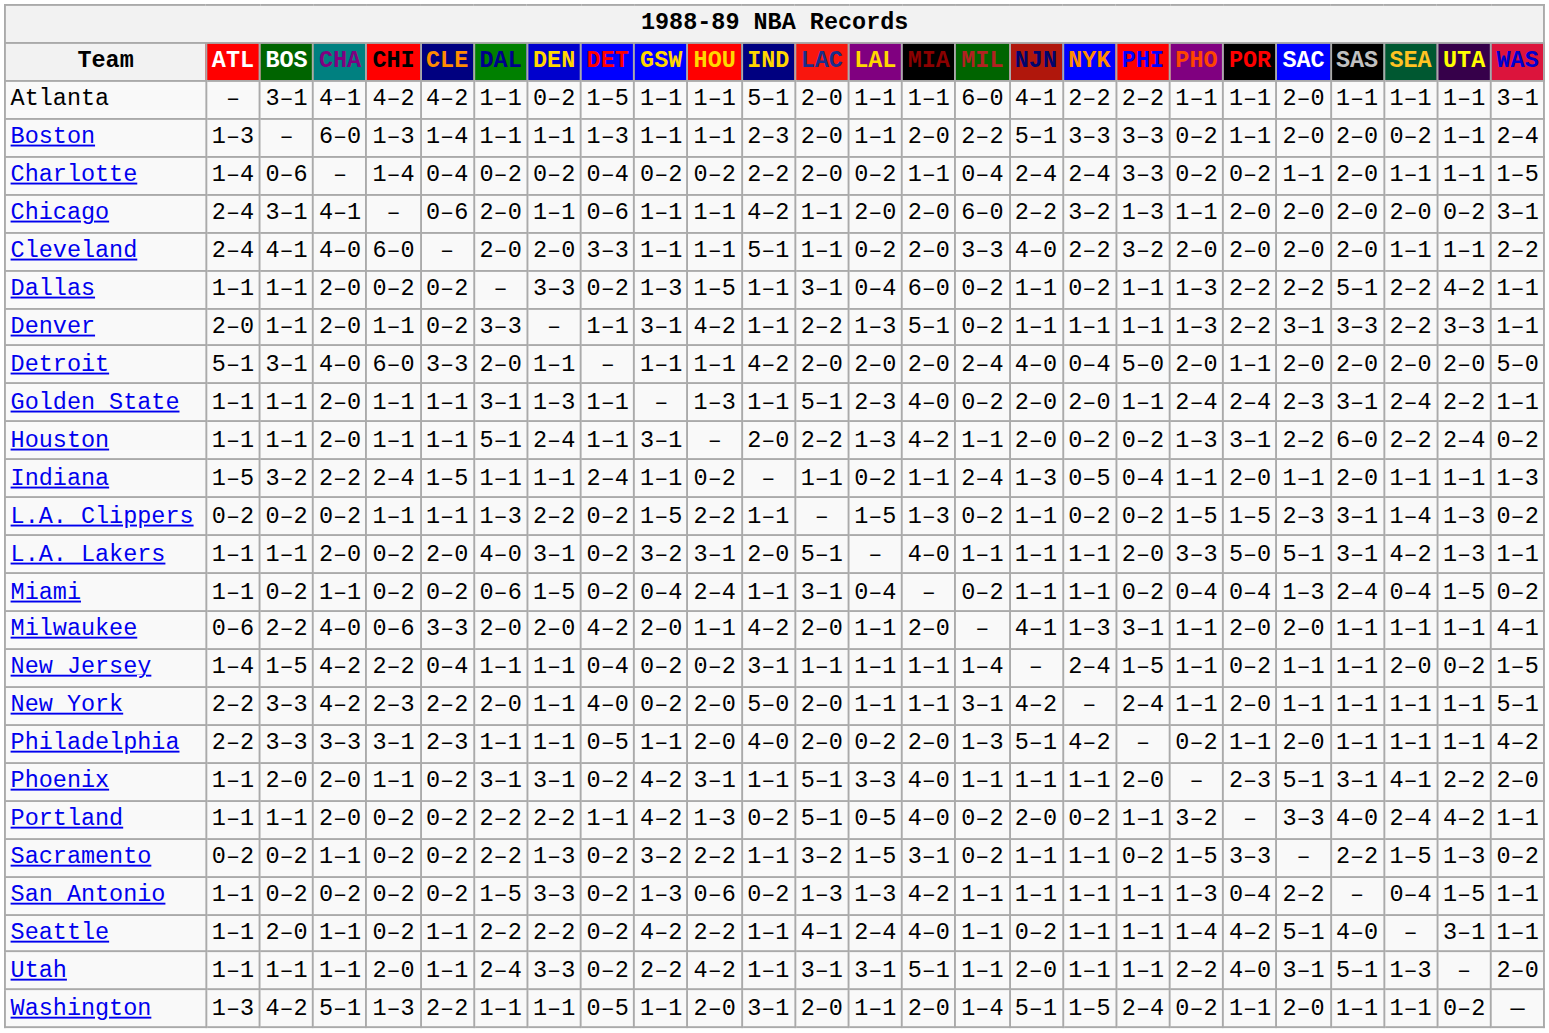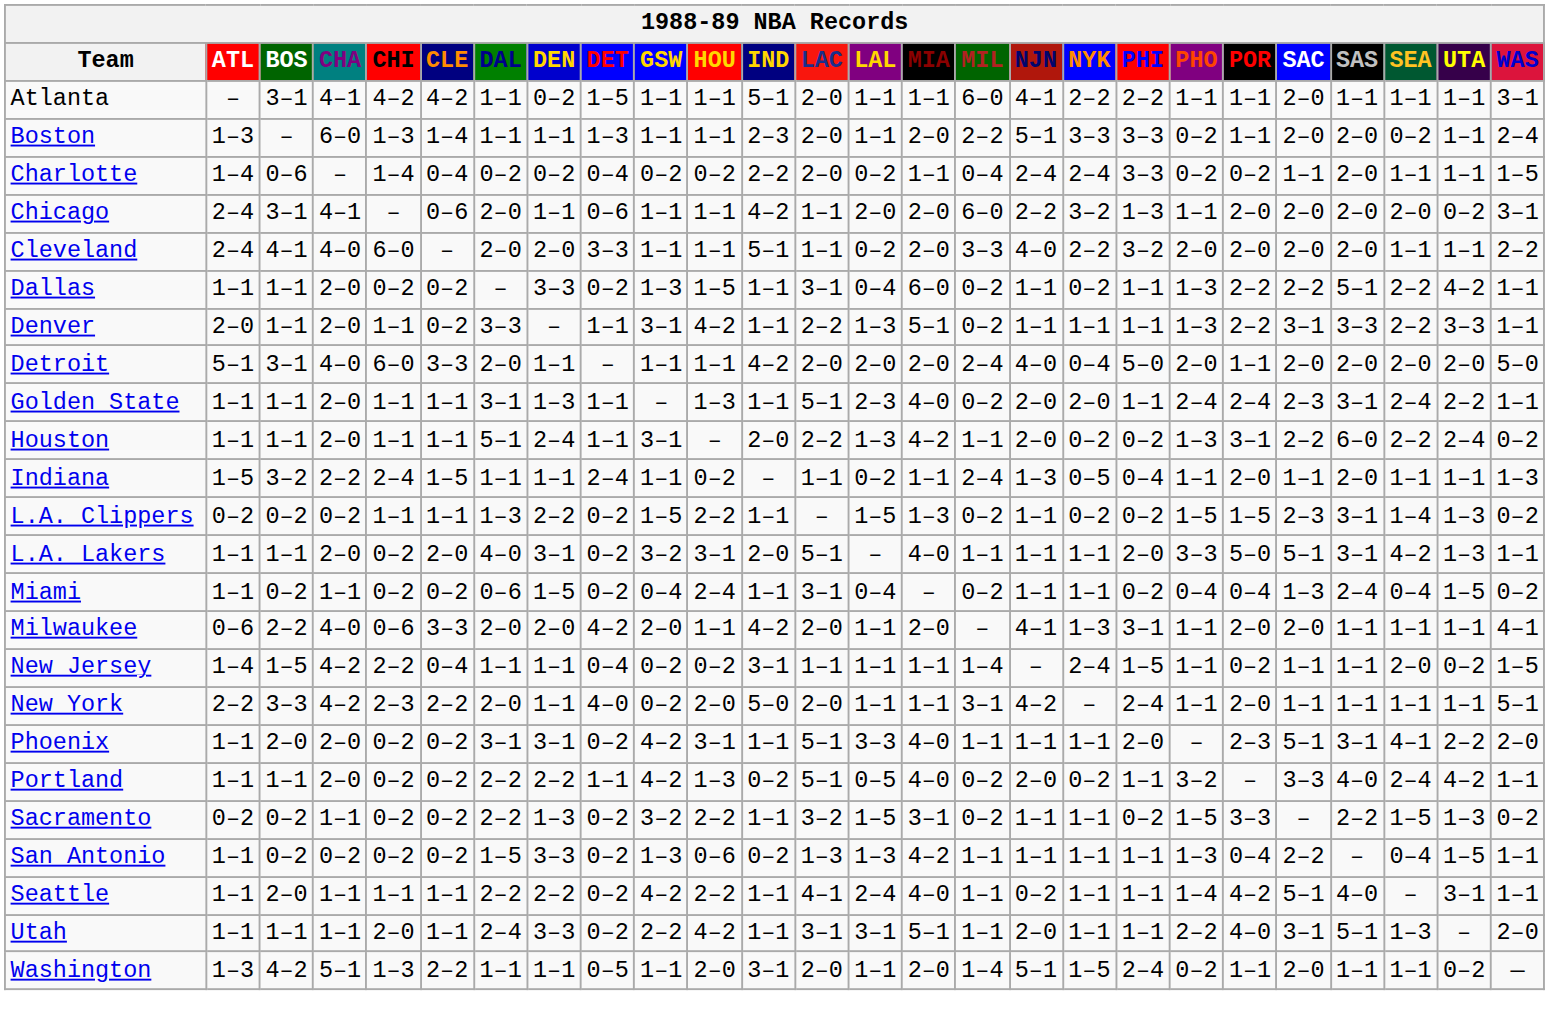 <table class="wikitable" style="font-size:95%; text-align:center;">
 <tr>
 <th colspan=26>1988-89 NBA Records</th>
 </tr>
 <tr>
 <th width=100>Team</th>
 <th style="background:#FF0000;color:#FFFFFF;width=35">ATL</th>
 <th style="background:#006400;color:#FFFFFF;width=35">BOS</th>
 <th style="background:#008080;color:#800080;width=35">CHA</th>
 <th style="background:#FF0000;color:#000000;width=35">CHI</th>
 <th style="background:#000080;color:#FF8C00;width=35">CLE</th>
 <th style="background:#008000;color:#00008B;width=35">DAL</th>
 <th style="background:#0000CD;color:#FFD700;width=35">DEN</th>
 <th style="background:#0000FF;color:#FF0000;width=35">DET</th>
 <th style="background:#0000FF;color:#FFD700;width=35">GSW</th>
 <th style="background:#FF0000;color:#FFD700;width=35">HOU</th>
 <th style="background:#000080;color:#FFD700;width=35">IND</th>
 <th style="background:#F9160D;color:#1A2E8B;width=35">LAC</th>
 <th style="background:#800080;color:#FFD700;width=35">LAL</th>
 <th style="background:#000000;color:#8B0000;width=35">MIA</th>
 <th style="background:#006400;color:#B22222;width=35">MIL</th>
 <th style="background:#B0170C;color:#00056D;width=35">NJN</th>
 <th style="background:#0000FF;color:#FF8C00;width=35">NYK</th>
 <th style="background:#FF0000;color:#0000FF;width=35">PHI</th>
 <th style="background:#800080;color:#FF4500;width=35">PHO</th>
 <th style="background:#000000;color:#FF0000;width=35">POR</th>
 <th style="background:#0000FF;color:#FFFFFF;width=35">SAC</th>
 <th style="background:#000000;color:#C0C0C0;width=35">SAS</th>
 <th style="background:#005831;color:#FFC322;width=35">SEA</th>
 <th style="background:#36004A;color:#FFFF00;width=35">UTA</th>
 <th style="background:#DC143C;color:#0000CD;width=35">WAS</th>
 </tr>
 <tr>
 <td style="text-align:left;">Atlanta</td>
 <td>–</td>
 <td>3–1</td>
 <td>4–1</td>
 <td>4–2</td>
 <td>4–2</td>
 <td>1–1</td>
 <td>0–2</td>
 <td>1–5</td>
 <td>1–1</td>
 <td>1–1</td>
 <td>5–1</td>
 <td>2–0</td>
 <td>1–1</td>
 <td>1–1</td>
 <td>6–0</td>
 <td>4–1</td>
 <td>2–2</td>
 <td>2–2</td>
 <td>1–1</td>
 <td>1–1</td>
 <td>2–0</td>
 <td>1–1</td>
 <td>1–1</td>
 <td>1–1</td>
 <td>3–1</td>
 </tr>
 <tr>
 <td style="text-align:left;"><a href='#'>Boston</a></td>
 <td>1–3</td>
 <td>–</td>
 <td>6–0</td>
 <td>1–3</td>
 <td>1–4</td>
 <td>1–1</td>
 <td>1–1</td>
 <td>1–3</td>
 <td>1–1</td>
 <td>1–1</td>
 <td>2–3</td>
 <td>2–0</td>
 <td>1–1</td>
 <td>2–0</td>
 <td>2–2</td>
 <td>5–1</td>
 <td>3–3</td>
 <td>3–3</td>
 <td>0–2</td>
 <td>1–1</td>
 <td>2–0</td>
 <td>2–0</td>
 <td>0–2</td>
 <td>1–1</td>
 <td>2–4</td>
 </tr>
 <tr>
 <td style="text-align:left;"><a href='#'>Charlotte</a></td>
 <td>1–4</td>
 <td>0–6</td>
 <td>–</td>
 <td>1–4</td>
 <td>0–4</td>
 <td>0–2</td>
 <td>0–2</td>
 <td>0–4</td>
 <td>0–2</td>
 <td>0–2</td>
 <td>2–2</td>
 <td>2–0</td>
 <td>0–2</td>
 <td>1–1</td>
 <td>0–4</td>
 <td>2–4</td>
 <td>2–4</td>
 <td>3–3</td>
 <td>0–2</td>
 <td>0–2</td>
 <td>1–1</td>
 <td>2–0</td>
 <td>1–1</td>
 <td>1–1</td>
 <td>1–5</td>
 </tr>
 <tr>
 <td style="text-align:left;"><a href='#'>Chicago</a></td>
 <td>2–4</td>
 <td>3–1</td>
 <td>4–1</td>
 <td>–</td>
 <td>0–6</td>
 <td>2–0</td>
 <td>1–1</td>
 <td>0–6</td>
 <td>1–1</td>
 <td>1–1</td>
 <td>4–2</td>
 <td>1–1</td>
 <td>2–0</td>
 <td>2–0</td>
 <td>6–0</td>
 <td>2–2</td>
 <td>3–2</td>
 <td>1–3</td>
 <td>1–1</td>
 <td>2–0</td>
 <td>2–0</td>
 <td>2–0</td>
 <td>2–0</td>
 <td>0–2</td>
 <td>3–1</td>
 </tr>
 <tr>
 <td style="text-align:left;"><a href='#'>Cleveland</a></td>
 <td>2–4</td>
 <td>4–1</td>
 <td>4–0</td>
 <td>6–0</td>
 <td>–</td>
 <td>2–0</td>
 <td>2–0</td>
 <td>3–3</td>
 <td>1–1</td>
 <td>1–1</td>
 <td>5–1</td>
 <td>1–1</td>
 <td>0–2</td>
 <td>2–0</td>
 <td>3–3</td>
 <td>4–0</td>
 <td>2–2</td>
 <td>3–2</td>
 <td>2–0</td>
 <td>2–0</td>
 <td>2–0</td>
 <td>2–0</td>
 <td>1–1</td>
 <td>1–1</td>
 <td>2–2</td>
 </tr>
 <tr>
 <td style="text-align:left;"><a href='#'>Dallas</a></td>
 <td>1–1</td>
 <td>1–1</td>
 <td>2–0</td>
 <td>0–2</td>
 <td>0–2</td>
 <td>–</td>
 <td>3–3</td>
 <td>0–2</td>
 <td>1–3</td>
 <td>1–5</td>
 <td>1–1</td>
 <td>3–1</td>
 <td>0–4</td>
 <td>6–0</td>
 <td>0–2</td>
 <td>1–1</td>
 <td>0–2</td>
 <td>1–1</td>
 <td>1–3</td>
 <td>2–2</td>
 <td>2–2</td>
 <td>5–1</td>
 <td>2–2</td>
 <td>4–2</td>
 <td>1–1</td>
 </tr>
 <tr>
 <td style="text-align:left;"><a href='#'>Denver</a></td>
 <td>2–0</td>
 <td>1–1</td>
 <td>2–0</td>
 <td>1–1</td>
 <td>0–2</td>
 <td>3–3</td>
 <td>–</td>
 <td>1–1</td>
 <td>3–1</td>
 <td>4–2</td>
 <td>1–1</td>
 <td>2–2</td>
 <td>1–3</td>
 <td>5–1</td>
 <td>0–2</td>
 <td>1–1</td>
 <td>1–1</td>
 <td>1–1</td>
 <td>1–3</td>
 <td>2–2</td>
 <td>3–1</td>
 <td>3–3</td>
 <td>2–2</td>
 <td>3–3</td>
 <td>1–1</td>
 </tr>
 <tr>
 <td style="text-align:left;"><a href='#'>Detroit</a></td>
 <td>5–1</td>
 <td>3–1</td>
 <td>4–0</td>
 <td>6–0</td>
 <td>3–3</td>
 <td>2–0</td>
 <td>1–1</td>
 <td>–</td>
 <td>1–1</td>
 <td>1–1</td>
 <td>4–2</td>
 <td>2–0</td>
 <td>2–0</td>
 <td>2–0</td>
 <td>2–4</td>
 <td>4–0</td>
 <td>0–4</td>
 <td>5–0</td>
 <td>2–0</td>
 <td>1–1</td>
 <td>2–0</td>
 <td>2–0</td>
 <td>2–0</td>
 <td>2–0</td>
 <td>5–0</td>
 </tr>
 <tr>
 <td style="text-align:left;"><a href='#'>Golden State</a></td>
 <td>1–1</td>
 <td>1–1</td>
 <td>2–0</td>
 <td>1–1</td>
 <td>1–1</td>
 <td>3–1</td>
 <td>1–3</td>
 <td>1–1</td>
 <td>–</td>
 <td>1–3</td>
 <td>1–1</td>
 <td>5–1</td>
 <td>2–3</td>
 <td>4–0</td>
 <td>0–2</td>
 <td>2–0</td>
 <td>2–0</td>
 <td>1–1</td>
 <td>2–4</td>
 <td>2–4</td>
 <td>2–3</td>
 <td>3–1</td>
 <td>2–4</td>
 <td>2–2</td>
 <td>1–1</td>
 </tr>
 <tr>
 <td style="text-align:left;"><a href='#'>Houston</a></td>
 <td>1–1</td>
 <td>1–1</td>
 <td>2–0</td>
 <td>1–1</td>
 <td>1–1</td>
 <td>5–1</td>
 <td>2–4</td>
 <td>1–1</td>
 <td>3–1</td>
 <td>–</td>
 <td>2–0</td>
 <td>2–2</td>
 <td>1–3</td>
 <td>4–2</td>
 <td>1–1</td>
 <td>2–0</td>
 <td>0–2</td>
 <td>0–2</td>
 <td>1–3</td>
 <td>3–1</td>
 <td>2–2</td>
 <td>6–0</td>
 <td>2–2</td>
 <td>2–4</td>
 <td>0–2</td>
 </tr>
 <tr>
 <td style="text-align:left;"><a href='#'>Indiana</a></td>
 <td>1–5</td>
 <td>3–2</td>
 <td>2–2</td>
 <td>2–4</td>
 <td>1–5</td>
 <td>1–1</td>
 <td>1–1</td>
 <td>2–4</td>
 <td>1–1</td>
 <td>0–2</td>
 <td>–</td>
 <td>1–1</td>
 <td>0–2</td>
 <td>1–1</td>
 <td>2–4</td>
 <td>1–3</td>
 <td>0–5</td>
 <td>0–4</td>
 <td>1–1</td>
 <td>2–0</td>
 <td>1–1</td>
 <td>2–0</td>
 <td>1–1</td>
 <td>1–1</td>
 <td>1–3</td>
 </tr>
 <tr>
 <td style="text-align:left;"><a href='#'>L.A. Clippers</a></td>
 <td>0–2</td>
 <td>0–2</td>
 <td>0–2</td>
 <td>1–1</td>
 <td>1–1</td>
 <td>1–3</td>
 <td>2–2</td>
 <td>0–2</td>
 <td>1–5</td>
 <td>2–2</td>
 <td>1–1</td>
 <td>–</td>
 <td>1–5</td>
 <td>1–3</td>
 <td>0–2</td>
 <td>1–1</td>
 <td>0–2</td>
 <td>0–2</td>
 <td>1–5</td>
 <td>1–5</td>
 <td>2–3</td>
 <td>3–1</td>
 <td>1–4</td>
 <td>1–3</td>
 <td>0–2</td>
 </tr>
 <tr>
 <td style="text-align:left;"><a href='#'>L.A. Lakers</a></td>
 <td>1–1</td>
 <td>1–1</td>
 <td>2–0</td>
 <td>0–2</td>
 <td>2–0</td>
 <td>4–0</td>
 <td>3–1</td>
 <td>0–2</td>
 <td>3–2</td>
 <td>3–1</td>
 <td>2–0</td>
 <td>5–1</td>
 <td>–</td>
 <td>4–0</td>
 <td>1–1</td>
 <td>1–1</td>
 <td>1–1</td>
 <td>2–0</td>
 <td>3–3</td>
 <td>5–0</td>
 <td>5–1</td>
 <td>3–1</td>
 <td>4–2</td>
 <td>1–3</td>
 <td>1–1</td>
 </tr>
 <tr>
 <td style="text-align:left;"><a href='#'>Miami</a></td>
 <td>1–1</td>
 <td>0–2</td>
 <td>1–1</td>
 <td>0–2</td>
 <td>0–2</td>
 <td>0–6</td>
 <td>1–5</td>
 <td>0–2</td>
 <td>0–4</td>
 <td>2–4</td>
 <td>1–1</td>
 <td>3–1</td>
 <td>0–4</td>
 <td>–</td>
 <td>0–2</td>
 <td>1–1</td>
 <td>1–1</td>
 <td>0–2</td>
 <td>0–4</td>
 <td>0–4</td>
 <td>1–3</td>
 <td>2–4</td>
 <td>0–4</td>
 <td>1–5</td>
 <td>0–2</td>
 </tr>
 <tr>
 <td style="text-align:left;"><a href='#'>Milwaukee</a></td>
 <td>0–6</td>
 <td>2–2</td>
 <td>4–0</td>
 <td>0–6</td>
 <td>3–3</td>
 <td>2–0</td>
 <td>2–0</td>
 <td>4–2</td>
 <td>2–0</td>
 <td>1–1</td>
 <td>4–2</td>
 <td>2–0</td>
 <td>1–1</td>
 <td>2–0</td>
 <td>–</td>
 <td>4–1</td>
 <td>1–3</td>
 <td>3–1</td>
 <td>1–1</td>
 <td>2–0</td>
 <td>2–0</td>
 <td>1–1</td>
 <td>1–1</td>
 <td>1–1</td>
 <td>4–1</td>
 </tr>
 <tr>
 <td style="text-align:left;"><a href='#'>New Jersey</a></td>
 <td>1–4</td>
 <td>1–5</td>
 <td>4–2</td>
 <td>2–2</td>
 <td>0–4</td>
 <td>1–1</td>
 <td>1–1</td>
 <td>0–4</td>
 <td>0–2</td>
 <td>0–2</td>
 <td>3–1</td>
 <td>1–1</td>
 <td>1–1</td>
 <td>1–1</td>
 <td>1–4</td>
 <td>–</td>
 <td>2–4</td>
 <td>1–5</td>
 <td>1–1</td>
 <td>0–2</td>
 <td>1–1</td>
 <td>1–1</td>
 <td>2–0</td>
 <td>0–2</td>
 <td>1–5</td>
 </tr>
 <tr>
 <td style="text-align:left;"><a href='#'>New York</a></td>
 <td>2–2</td>
 <td>3–3</td>
 <td>4–2</td>
 <td>2–3</td>
 <td>2–2</td>
 <td>2–0</td>
 <td>1–1</td>
 <td>4–0</td>
 <td>0–2</td>
 <td>2–0</td>
 <td>5–0</td>
 <td>2–0</td>
 <td>1–1</td>
 <td>1–1</td>
 <td>3–1</td>
 <td>4–2</td>
 <td>–</td>
 <td>2–4</td>
 <td>1–1</td>
 <td>2–0</td>
 <td>1–1</td>
 <td>1–1</td>
 <td>1–1</td>
 <td>1–1</td>
 <td>5–1</td>
 </tr>
 <tr>
-<td style="text-align:left;"><a href='#'>Philadelphia</a></td>
-<td>2–2</td>
-<td>3–3</td>
-<td>3–3</td>
-<td>3–1</td>
-<td>2–3</td>
-<td>1–1</td>
-<td>1–1</td>
-<td>0–5</td>
-<td>1–1</td>
-<td>2–0</td>
-<td>4–0</td>
-<td>2–0</td>
-<td>0–2</td>
-<td>2–0</td>
-<td>1–3</td>
-<td>5–1</td>
-<td>4–2</td>
-<td>–</td>
-<td>0–2</td>
-<td>1–1</td>
-<td>2–0</td>
-<td>1–1</td>
-<td>1–1</td>
-<td>1–1</td>
-<td>4–2</td>
-</tr>
-<tr>
 <td style="text-align:left;"><a href='#'>Phoenix</a></td>
 <td>1–1</td>
 <td>2–0</td>
 <td>2–0</td>
-<td>1–1</td>
+<td>0–2</td>
 <td>0–2</td>
 <td>3–1</td>
 <td>3–1</td>
 <td>0–2</td>
 <td>4–2</td>
 <td>3–1</td>
 <td>1–1</td>
 <td>5–1</td>
 <td>3–3</td>
 <td>4–0</td>
 <td>1–1</td>
 <td>1–1</td>
 <td>1–1</td>
 <td>2–0</td>
 <td>–</td>
 <td>2–3</td>
 <td>5–1</td>
 <td>3–1</td>
 <td>4–1</td>
 <td>2–2</td>
 <td>2–0</td>
 </tr>
 <tr>
 <td style="text-align:left;"><a href='#'>Portland</a></td>
 <td>1–1</td>
 <td>1–1</td>
 <td>2–0</td>
 <td>0–2</td>
 <td>0–2</td>
 <td>2–2</td>
 <td>2–2</td>
 <td>1–1</td>
 <td>4–2</td>
 <td>1–3</td>
 <td>0–2</td>
 <td>5–1</td>
 <td>0–5</td>
 <td>4–0</td>
 <td>0–2</td>
 <td>2–0</td>
 <td>0–2</td>
 <td>1–1</td>
 <td>3–2</td>
 <td>–</td>
 <td>3–3</td>
 <td>4–0</td>
 <td>2–4</td>
 <td>4–2</td>
 <td>1–1</td>
 </tr>
 <tr>
 <td style="text-align:left;"><a href='#'>Sacramento</a></td>
 <td>0–2</td>
 <td>0–2</td>
 <td>1–1</td>
 <td>0–2</td>
 <td>0–2</td>
 <td>2–2</td>
 <td>1–3</td>
 <td>0–2</td>
 <td>3–2</td>
 <td>2–2</td>
 <td>1–1</td>
 <td>3–2</td>
 <td>1–5</td>
 <td>3–1</td>
 <td>0–2</td>
 <td>1–1</td>
 <td>1–1</td>
 <td>0–2</td>
 <td>1–5</td>
 <td>3–3</td>
 <td>–</td>
 <td>2–2</td>
 <td>1–5</td>
 <td>1–3</td>
 <td>0–2</td>
 </tr>
 <tr>
 <td style="text-align:left;"><a href='#'>San Antonio</a></td>
 <td>1–1</td>
 <td>0–2</td>
 <td>0–2</td>
 <td>0–2</td>
 <td>0–2</td>
 <td>1–5</td>
 <td>3–3</td>
 <td>0–2</td>
 <td>1–3</td>
 <td>0–6</td>
 <td>0–2</td>
 <td>1–3</td>
 <td>1–3</td>
 <td>4–2</td>
 <td>1–1</td>
 <td>1–1</td>
 <td>1–1</td>
 <td>1–1</td>
 <td>1–3</td>
 <td>0–4</td>
 <td>2–2</td>
 <td>–</td>
 <td>0–4</td>
 <td>1–5</td>
 <td>1–1</td>
 </tr>
 <tr>
 <td style="text-align:left;"><a href='#'>Seattle</a></td>
 <td>1–1</td>
 <td>2–0</td>
 <td>1–1</td>
-<td>0–2</td>
+<td>1–1</td>
 <td>1–1</td>
 <td>2–2</td>
 <td>2–2</td>
 <td>0–2</td>
 <td>4–2</td>
 <td>2–2</td>
 <td>1–1</td>
 <td>4–1</td>
 <td>2–4</td>
 <td>4–0</td>
 <td>1–1</td>
 <td>0–2</td>
 <td>1–1</td>
 <td>1–1</td>
 <td>1–4</td>
 <td>4–2</td>
 <td>5–1</td>
 <td>4–0</td>
 <td>–</td>
 <td>3–1</td>
 <td>1–1</td>
 </tr>
 <tr>
 <td style="text-align:left;"><a href='#'>Utah</a></td>
 <td>1–1</td>
 <td>1–1</td>
 <td>1–1</td>
 <td>2–0</td>
 <td>1–1</td>
 <td>2–4</td>
 <td>3–3</td>
 <td>0–2</td>
 <td>2–2</td>
 <td>4–2</td>
 <td>1–1</td>
 <td>3–1</td>
 <td>3–1</td>
 <td>5–1</td>
 <td>1–1</td>
 <td>2–0</td>
 <td>1–1</td>
 <td>1–1</td>
 <td>2–2</td>
 <td>4–0</td>
 <td>3–1</td>
 <td>5–1</td>
 <td>1–3</td>
 <td>–</td>
 <td>2–0</td>
 </tr>
 <tr>
 <td style="text-align:left;"><a href='#'>Washington</a></td>
 <td>1–3</td>
 <td>4–2</td>
 <td>5–1</td>
 <td>1–3</td>
 <td>2–2</td>
 <td>1–1</td>
 <td>1–1</td>
 <td>0–5</td>
 <td>1–1</td>
 <td>2–0</td>
 <td>3–1</td>
 <td>2–0</td>
 <td>1–1</td>
 <td>2–0</td>
 <td>1–4</td>
 <td>5–1</td>
 <td>1–5</td>
 <td>2–4</td>
 <td>0–2</td>
 <td>1–1</td>
 <td>2–0</td>
 <td>1–1</td>
 <td>1–1</td>
 <td>0–2</td>
 <td>—</td>
 </tr>
 </table>
